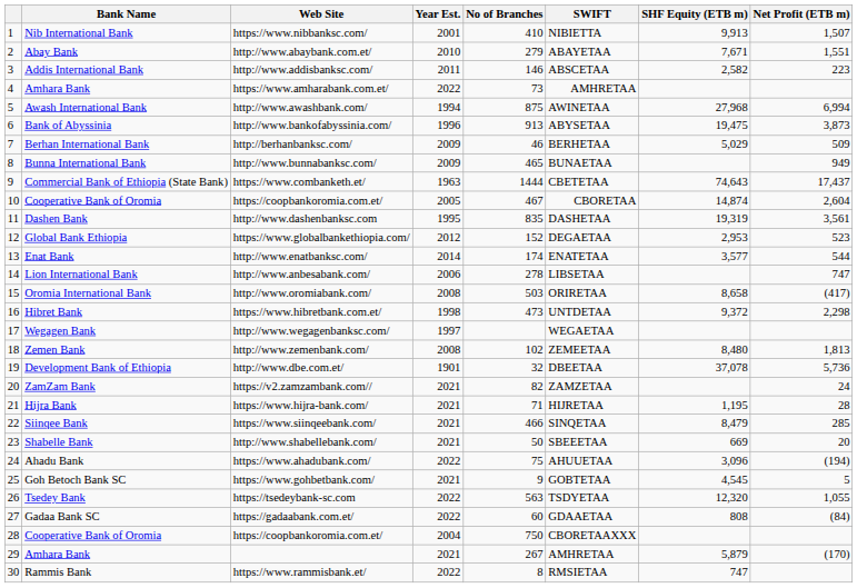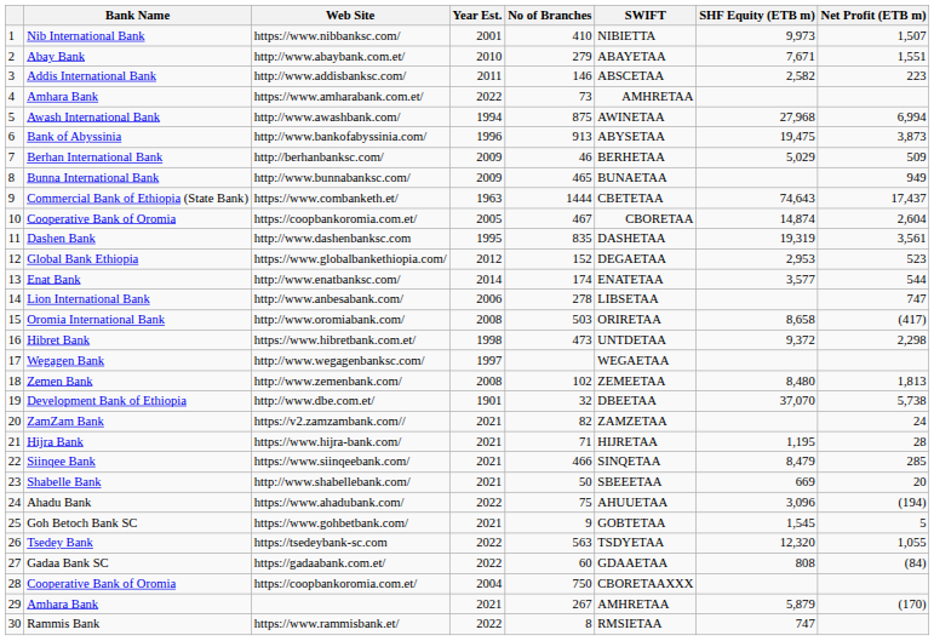 <table class="wikitable sortable">
 <tr>
 <th></th>
 <th>Bank Name</th>
 <th>Web Site</th>
 <th>Year Est.</th>
 <th>No of Branches</th>
 <th>SWIFT</th>
 <th>SHF Equity (ETB m)</th>
 <th>Net Profit (ETB m)</th>
 </tr>
 <tr>
 <td>1</td>
 <td><a href='#'>Nib International Bank</a></td>
 <td>https://www.nibbanksc.com/</td>
 <td align="right">2001</td>
 <td align="right">410</td>
 <td>NIBIETTA</td>
-<td align="right">9,913</td>
+<td align="right">9,973</td>
 <td align="right">1,507</td>
 </tr>
 <tr>
 <td>2</td>
 <td><a href='#'>Abay Bank</a></td>
 <td>http://www.abaybank.com.et/</td>
 <td align="right">2010</td>
 <td align="right">279</td>
 <td>ABAYETAA</td>
 <td align="right">7,671</td>
 <td align="right">1,551</td>
 </tr>
 <tr>
 <td>3</td>
 <td><a href='#'>Addis International Bank</a></td>
 <td>http://www.addisbanksc.com/</td>
 <td align="right">2011</td>
 <td align="right">146</td>
 <td>ABSCETAA</td>
 <td align="right">2,582</td>
 <td align="right">223</td>
 </tr>
 <tr>
 <td>4</td>
 <td><a href='#'>Amhara Bank</a></td>
 <td>https://www.amharabank.com.et/</td>
 <td align="right">2022</td>
 <td align="right">73</td>
 <td align="right">AMHRETAA</td>
 <td></td>
 <td></td>
 </tr>
 <tr>
 <td>5</td>
 <td><a href='#'>Awash International Bank</a></td>
 <td>http://www.awashbank.com/</td>
 <td align="right">1994</td>
 <td align="right">875</td>
 <td>AWINETAA</td>
 <td align="right">27,968</td>
 <td align="right">6,994</td>
 </tr>
 <tr>
 <td>6</td>
 <td><a href='#'>Bank of Abyssinia</a></td>
 <td>http://www.bankofabyssinia.com/</td>
 <td align="right">1996</td>
 <td align="right">913</td>
 <td>ABYSETAA</td>
 <td align="right">19,475</td>
 <td align="right">3,873</td>
 </tr>
 <tr>
 <td>7</td>
 <td><a href='#'>Berhan International Bank</a></td>
 <td>http://berhanbanksc.com/</td>
 <td align="right">2009</td>
 <td align="right">46</td>
 <td>BERHETAA</td>
 <td align="right">5,029</td>
 <td align="right">509</td>
 </tr>
 <tr>
 <td>8</td>
 <td><a href='#'>Bunna International Bank</a></td>
 <td>http://www.bunnabanksc.com/</td>
 <td align="right">2009</td>
 <td align="right">465</td>
 <td>BUNAETAA</td>
 <td align="right"></td>
 <td align="right">949</td>
 </tr>
 <tr>
 <td>9</td>
 <td><a href='#'>Commercial Bank of Ethiopia</a> (State Bank)</td>
 <td>https://www.combanketh.et/</td>
 <td align="right">1963</td>
 <td align="right">1444</td>
 <td>CBETETAA</td>
 <td align="right">74,643</td>
 <td align="right">17,437</td>
 </tr>
 <tr>
 <td>10</td>
 <td><a href='#'>Cooperative Bank of Oromia</a></td>
 <td>https://coopbankoromia.com.et/</td>
 <td align="right">2005</td>
 <td align="right">467</td>
 <td align="right">CBORETAA</td>
 <td align="right">14,874</td>
 <td align="right">2,604</td>
 </tr>
 <tr>
 <td>11</td>
 <td><a href='#'>Dashen Bank</a></td>
 <td>http://www.dashenbanksc.com</td>
 <td align="right">1995</td>
 <td align="right">835</td>
 <td>DASHETAA</td>
 <td align="right">19,319</td>
 <td align="right">3,561</td>
 </tr>
 <tr>
 <td>12</td>
 <td><a href='#'>Global Bank Ethiopia</a></td>
 <td>https://www.globalbankethiopia.com/</td>
 <td align="right">2012</td>
 <td align="right">152</td>
 <td>DEGAETAA</td>
 <td align="right">2,953</td>
 <td align="right">523</td>
 </tr>
 <tr>
 <td>13</td>
 <td><a href='#'>Enat Bank</a></td>
 <td>http://www.enatbanksc.com/</td>
 <td align="right">2014</td>
 <td align="right">174</td>
 <td>ENATETAA</td>
 <td align="right">3,577</td>
 <td align="right">544</td>
 </tr>
 <tr>
 <td>14</td>
 <td><a href='#'>Lion International Bank</a></td>
 <td>http://www.anbesabank.com/</td>
 <td align="right">2006</td>
 <td align="right">278</td>
 <td>LIBSETAA</td>
 <td align="right"></td>
 <td align="right">747</td>
 </tr>
 <tr>
 <td>15</td>
 <td><a href='#'>Oromia International Bank</a></td>
 <td>http://www.oromiabank.com/</td>
 <td align="right">2008</td>
 <td align="right">503</td>
 <td>ORIRETAA</td>
 <td align="right">8,658</td>
 <td align="right">(417)</td>
 </tr>
 <tr>
 <td>16</td>
 <td><a href='#'>Hibret Bank</a></td>
 <td>https://www.hibretbank.com.et/</td>
 <td align="right">1998</td>
 <td align="right">473</td>
 <td>UNTDETAA</td>
 <td align="right">9,372</td>
 <td align="right">2,298</td>
 </tr>
 <tr>
 <td>17</td>
 <td><a href='#'>Wegagen Bank</a></td>
 <td>http://www.wegagenbanksc.com/</td>
 <td align="right">1997</td>
 <td align="right"></td>
 <td>WEGAETAA</td>
 <td align="right"></td>
 <td></td>
 </tr>
 <tr>
 <td>18</td>
 <td><a href='#'>Zemen Bank</a></td>
 <td>http://www.zemenbank.com/</td>
 <td align="right">2008</td>
 <td align="right">102</td>
 <td>ZEMEETAA</td>
 <td align="right">8,480</td>
 <td align="right">1,813</td>
 </tr>
 <tr>
 <td>19</td>
 <td><a href='#'>Development Bank of Ethiopia</a></td>
 <td>http://www.dbe.com.et/ </td>
 <td align="right">1901</td>
 <td align="right">32</td>
 <td>DBEETAA</td>
-<td align="right">37,078</td>
-<td align="right">5,736</td>
+<td align="right">37,070</td>
+<td align="right">5,738</td>
 </tr>
 <tr>
 <td>20</td>
 <td><a href='#'>ZamZam Bank</a></td>
 <td>https://v2.zamzambank.com//</td>
 <td align="right">2021</td>
 <td align="right">82</td>
 <td>ZAMZETAA</td>
 <td align="right"></td>
 <td align="right">24</td>
 </tr>
 <tr>
 <td>21</td>
 <td><a href='#'>Hijra Bank</a></td>
 <td>https://www.hijra-bank.com/</td>
 <td align="right">2021</td>
 <td align="right">71</td>
 <td>HIJRETAA</td>
 <td align="right">1,195</td>
 <td align="right">28</td>
 </tr>
 <tr>
 <td>22</td>
 <td><a href='#'>Siinqee Bank</a></td>
 <td>https://www.siinqeebank.com/</td>
 <td align="right">2021</td>
 <td align="right">466</td>
 <td>SINQETAA</td>
 <td align="right">8,479</td>
 <td align="right">285</td>
 </tr>
 <tr>
 <td>23</td>
 <td><a href='#'>Shabelle Bank</a></td>
 <td>http://www.shabellebank.com/</td>
 <td align="right">2021</td>
 <td align="right">50</td>
 <td>SBEEETAA</td>
 <td align="right">669</td>
 <td align="right">20</td>
 </tr>
 <tr>
 <td>24</td>
 <td>Ahadu Bank</td>
 <td>https://www.ahadubank.com/</td>
 <td align="right">2022</td>
 <td align="right">75</td>
 <td>AHUUETAA</td>
 <td align="right">3,096</td>
 <td align="right">(194)</td>
 </tr>
 <tr>
 <td>25</td>
 <td>Goh Betoch Bank SC</td>
 <td>https://www.gohbetbank.com/</td>
 <td align="right">2021</td>
 <td align="right">9</td>
 <td>GOBTETAA</td>
-<td align="right">4,545</td>
+<td align="right">1,545</td>
 <td align="right">5</td>
 </tr>
 <tr>
 <td>26</td>
 <td><a href='#'>Tsedey Bank</a></td>
 <td>https://tsedeybank-sc.com</td>
 <td align="right">2022</td>
 <td align="right">563</td>
 <td>TSDYETAA</td>
 <td align="right">12,320</td>
 <td align="right">1,055</td>
 </tr>
 <tr>
 <td>27</td>
 <td>Gadaa Bank SC</td>
 <td>https://gadaabank.com.et/</td>
 <td align="right">2022</td>
 <td align="right">60</td>
 <td>GDAAETAA</td>
 <td align="right">808</td>
 <td align="right">(84)</td>
 </tr>
 <tr>
 <td>28</td>
 <td><a href='#'>Cooperative Bank of Oromia</a></td>
 <td>https://coopbankoromia.com.et/</td>
 <td align="right">2004</td>
 <td align="right">750</td>
 <td>CBORETAAXXX</td>
 <td></td>
 <td></td>
 </tr>
 <tr>
 <td>29</td>
 <td><a href='#'>Amhara Bank</a></td>
 <td></td>
 <td align="right">2021</td>
 <td align="right">267</td>
 <td>AMHRETAA</td>
 <td align="right">5,879</td>
 <td align="right">(170)</td>
 </tr>
 <tr>
 <td>30</td>
 <td>Rammis Bank</td>
 <td>https://www.rammisbank.et/</td>
 <td align="right">2022</td>
 <td align="right">8</td>
 <td>RMSIETAA</td>
 <td align="right">747</td>
 <td align="right"></td>
 </tr>
 </table>
